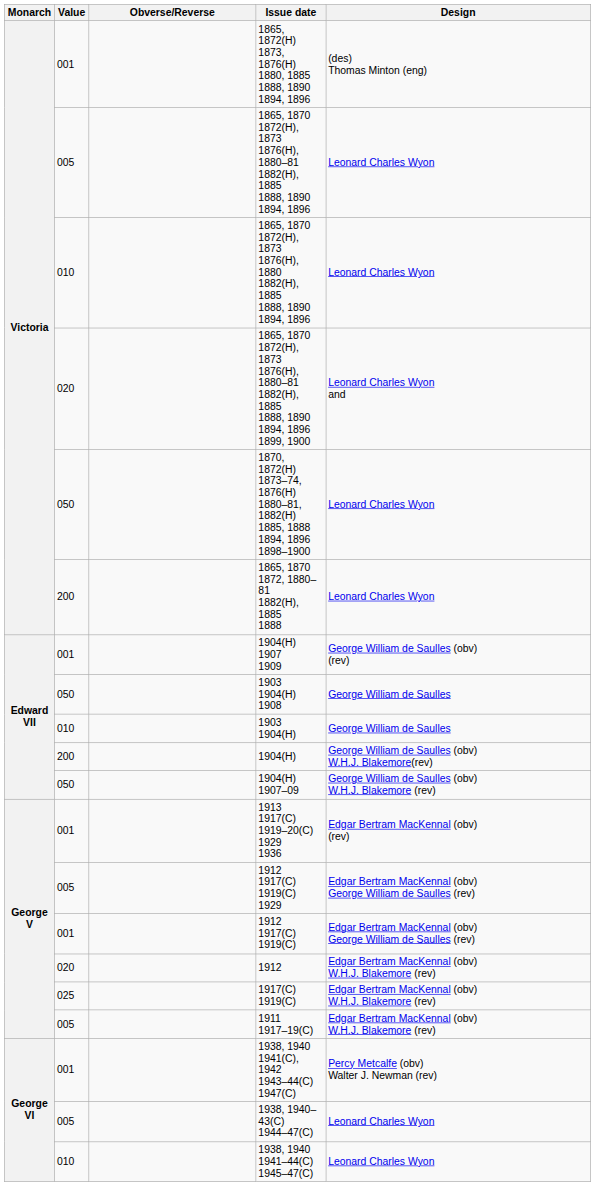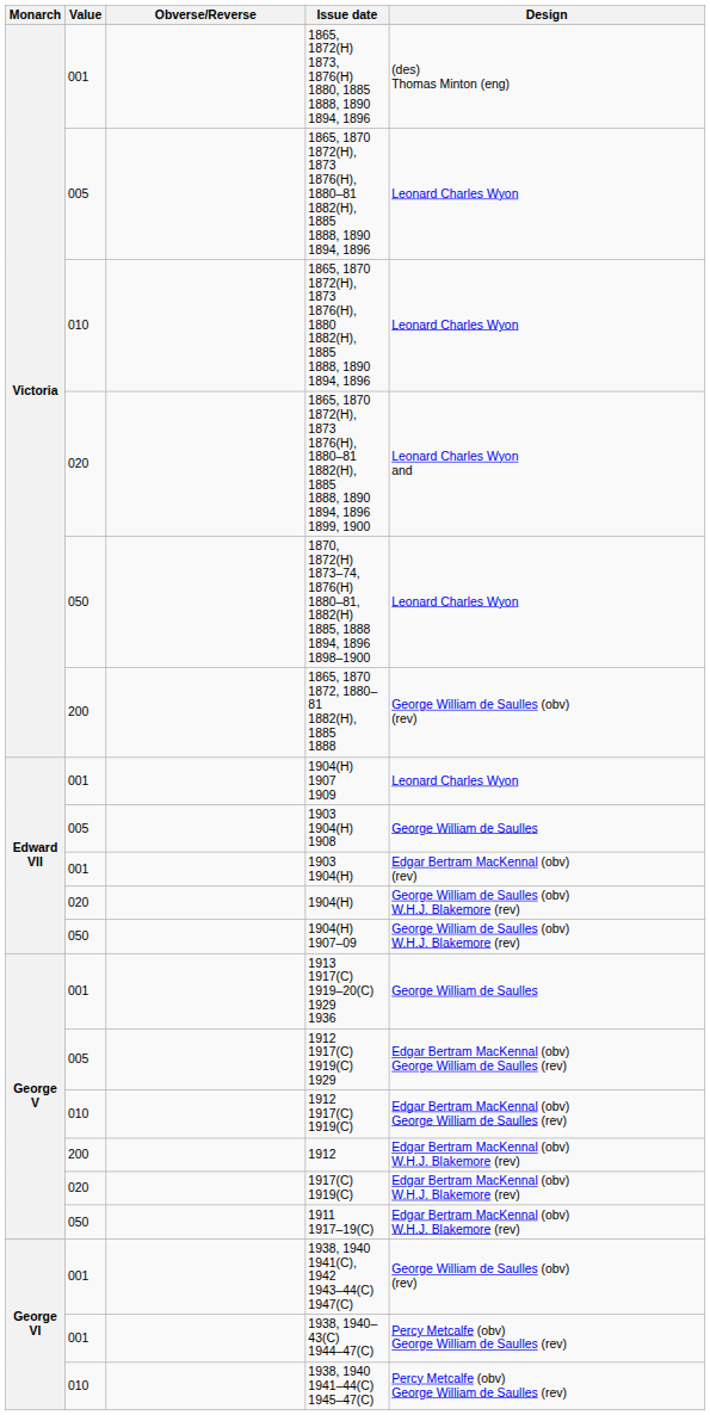 <table class="wikitable sortable">
 <tr>
 <th scope="col" style="width:70px;" class="unsortable">Monarch</th>
 <th scope="col" style="width:45px;">Value</th>
 <th scope="col" style="width:250px;" class="unsortable">Obverse/Reverse</th>
 <th scope="col" style="width:100px;" class="unsortable">Issue date</th>
 <th scope="col" style="width:400px;" class="unsortable">Design</th>
 </tr>
 <tr>
 <th rowspan="6">Victoria</th>
 <td><span>001</span></td>
 <td></td>
 <td>1865, 1872(H)<br>1873, 1876(H)<br>1880, 1885<br>1888, 1890<br>1894, 1896</td>
 <td> (des)<br>Thomas Minton (eng)</td>
 </tr>
 <tr>
 <td><span>005</span></td>
 <td></td>
 <td>1865, 1870<br>1872(H), 1873<br>1876(H), 1880–81<br>1882(H), 1885<br>1888, 1890<br>1894, 1896</td>
 <td><a href='#'>Leonard Charles Wyon</a></td>
 </tr>
 <tr>
 <td><span>010</span></td>
 <td></td>
 <td>1865, 1870<br>1872(H), 1873<br>1876(H), 1880<br>1882(H), 1885<br>1888, 1890<br>1894, 1896</td>
 <td><a href='#'>Leonard Charles Wyon</a></td>
 </tr>
 <tr>
 <td><span>020</span></td>
 <td></td>
 <td>1865, 1870<br>1872(H), 1873<br>1876(H), 1880–81<br>1882(H), 1885<br>1888, 1890<br>1894, 1896<br>1899, 1900</td>
 <td><a href='#'>Leonard Charles Wyon</a><br> and </td>
 </tr>
 <tr>
 <td><span>050</span></td>
 <td></td>
 <td>1870, 1872(H)<br>1873–74, 1876(H)<br>1880–81, 1882(H)<br>1885, 1888<br>1894, 1896<br>1898–1900</td>
 <td><a href='#'>Leonard Charles Wyon</a></td>
 </tr>
 <tr>
 <td><span>200</span></td>
 <td></td>
 <td>1865, 1870<br>1872, 1880–81<br>1882(H), 1885<br>1888</td>
-<td><a href='#'>Leonard Charles Wyon</a></td>
+<td><a href='#'>George William de Saulles</a> (obv)<br> (rev)</td>
 </tr>
 <tr>
 <th rowspan="5">Edward VII</th>
 <td><span>001</span></td>
 <td></td>
 <td>1904(H)<br>1907<br>1909</td>
-<td><a href='#'>George William de Saulles</a> (obv)<br> (rev)</td>
+<td><a href='#'>Leonard Charles Wyon</a></td>
 </tr>
 <tr>
-<td><span>050</span></td>
+<td><span>005</span></td>
 <td></td>
 <td>1903<br>1904(H)<br>1908</td>
 <td><a href='#'>George William de Saulles</a></td>
 </tr>
 <tr>
-<td><span>010</span></td>
+<td><span>001</span></td>
 <td></td>
 <td>1903<br>1904(H)</td>
-<td><a href='#'>George William de Saulles</a></td>
+<td><a href='#'>Edgar Bertram MacKennal</a> (obv)<br> (rev)</td>
 </tr>
 <tr>
-<td><span>200</span></td>
+<td><span>020</span></td>
 <td></td>
 <td>1904(H)</td>
-<td><a href='#'>George William de Saulles</a> (obv)<br><a href='#'>W.H.J. Blakemore</a>(rev)</td>
+<td><a href='#'>George William de Saulles</a> (obv)<br><a href='#'>W.H.J. Blakemore</a> (rev)</td>
 </tr>
 <tr>
 <td><span>050</span></td>
 <td></td>
 <td>1904(H)<br>1907–09</td>
 <td><a href='#'>George William de Saulles</a> (obv)<br><a href='#'>W.H.J. Blakemore</a> (rev)</td>
 </tr>
 <tr>
 <th rowspan="6">George V</th>
 <td><span>001</span></td>
 <td></td>
 <td>1913<br>1917(C)<br>1919–20(C)<br>1929<br>1936</td>
-<td><a href='#'>Edgar Bertram MacKennal</a> (obv)<br> (rev)</td>
+<td><a href='#'>George William de Saulles</a></td>
 </tr>
 <tr>
 <td><span>005</span></td>
 <td></td>
 <td>1912<br>1917(C)<br>1919(C)<br>1929</td>
 <td><a href='#'>Edgar Bertram MacKennal</a> (obv)<br><a href='#'>George William de Saulles</a> (rev)</td>
 </tr>
 <tr>
-<td><span>001</span></td>
+<td><span>010</span></td>
 <td></td>
 <td>1912<br>1917(C)<br>1919(C)</td>
 <td><a href='#'>Edgar Bertram MacKennal</a> (obv)<br><a href='#'>George William de Saulles</a> (rev)</td>
 </tr>
 <tr>
-<td><span>020</span></td>
+<td><span>200</span></td>
 <td></td>
 <td>1912</td>
 <td><a href='#'>Edgar Bertram MacKennal</a> (obv)<br><a href='#'>W.H.J. Blakemore</a> (rev)</td>
 </tr>
 <tr>
-<td><span>025</span></td>
+<td><span>020</span></td>
 <td></td>
 <td>1917(C)<br>1919(C)</td>
 <td><a href='#'>Edgar Bertram MacKennal</a> (obv)<br><a href='#'>W.H.J. Blakemore</a> (rev)</td>
 </tr>
 <tr>
-<td><span>005</span></td>
+<td><span>050</span></td>
 <td></td>
 <td>1911<br>1917–19(C)</td>
 <td><a href='#'>Edgar Bertram MacKennal</a> (obv)<br><a href='#'>W.H.J. Blakemore</a> (rev)</td>
 </tr>
 <tr>
 <th rowspan="3">George VI</th>
 <td><span>001 </span></td>
 <td></td>
 <td>1938, 1940<br>1941(C), 1942<br>1943–44(C)<br>1947(C)</td>
-<td><a href='#'>Percy Metcalfe</a> (obv)<br>Walter J. Newman (rev)</td>
+<td><a href='#'>George William de Saulles</a> (obv)<br> (rev)</td>
 </tr>
 <tr>
-<td><span>005 </span></td>
+<td><span>001 </span></td>
 <td></td>
 <td>1938, 1940–43(C)<br>1944–47(C)</td>
-<td><a href='#'>Leonard Charles Wyon</a></td>
+<td><a href='#'>Percy Metcalfe</a> (obv)<br><a href='#'>George William de Saulles</a> (rev)</td>
 </tr>
 <tr>
 <td><span>010 </span></td>
 <td></td>
 <td>1938, 1940<br>1941–44(C)<br>1945–47(C)</td>
-<td><a href='#'>Leonard Charles Wyon</a></td>
+<td><a href='#'>Percy Metcalfe</a> (obv)<br><a href='#'>George William de Saulles</a> (rev)</td>
 </tr>
 </table>
